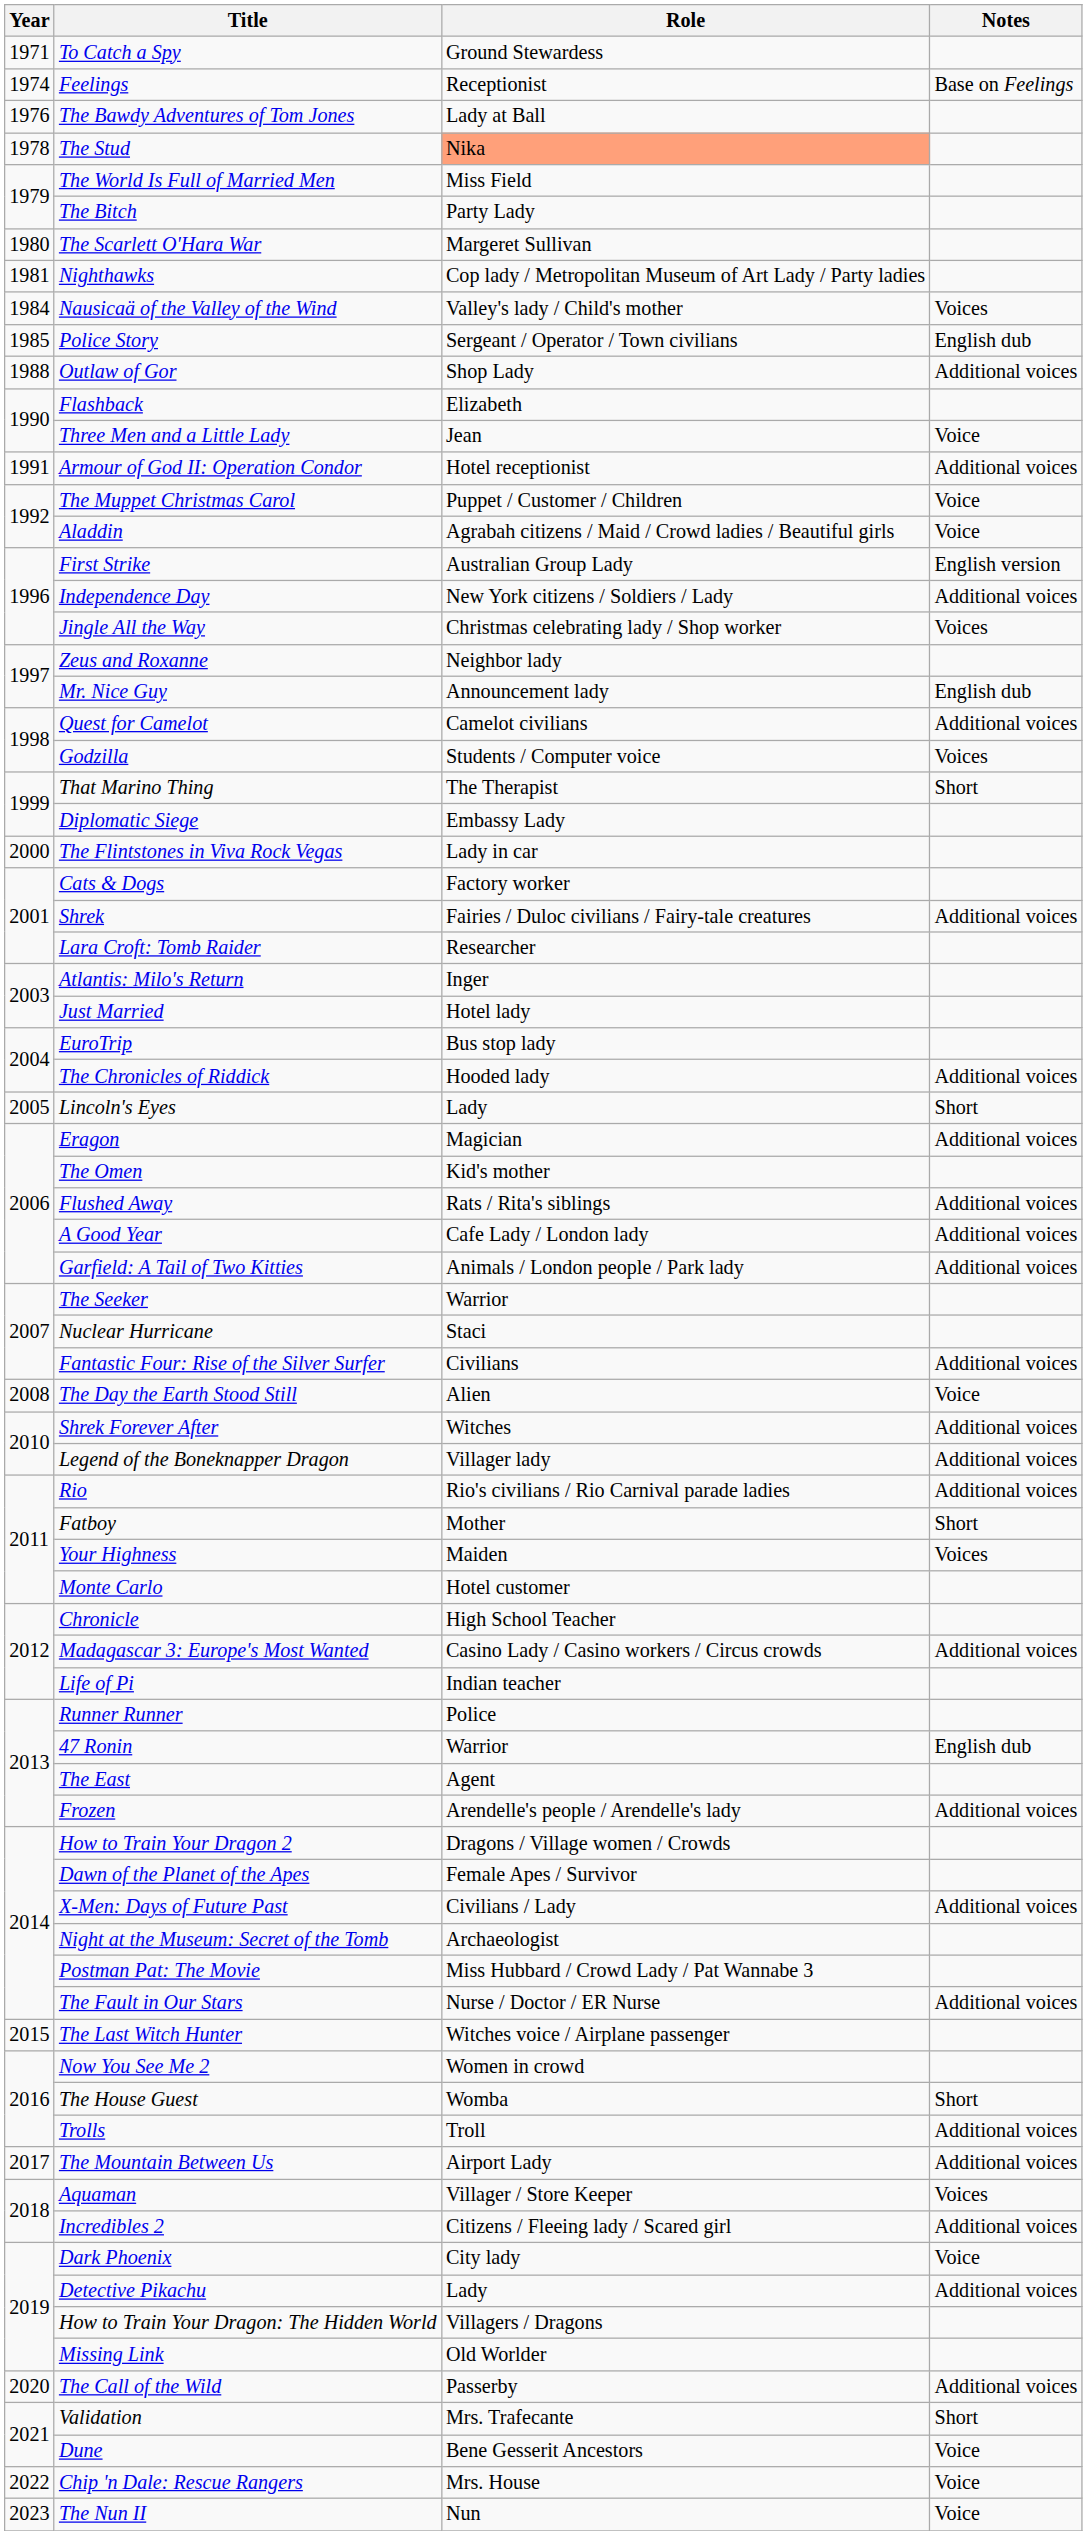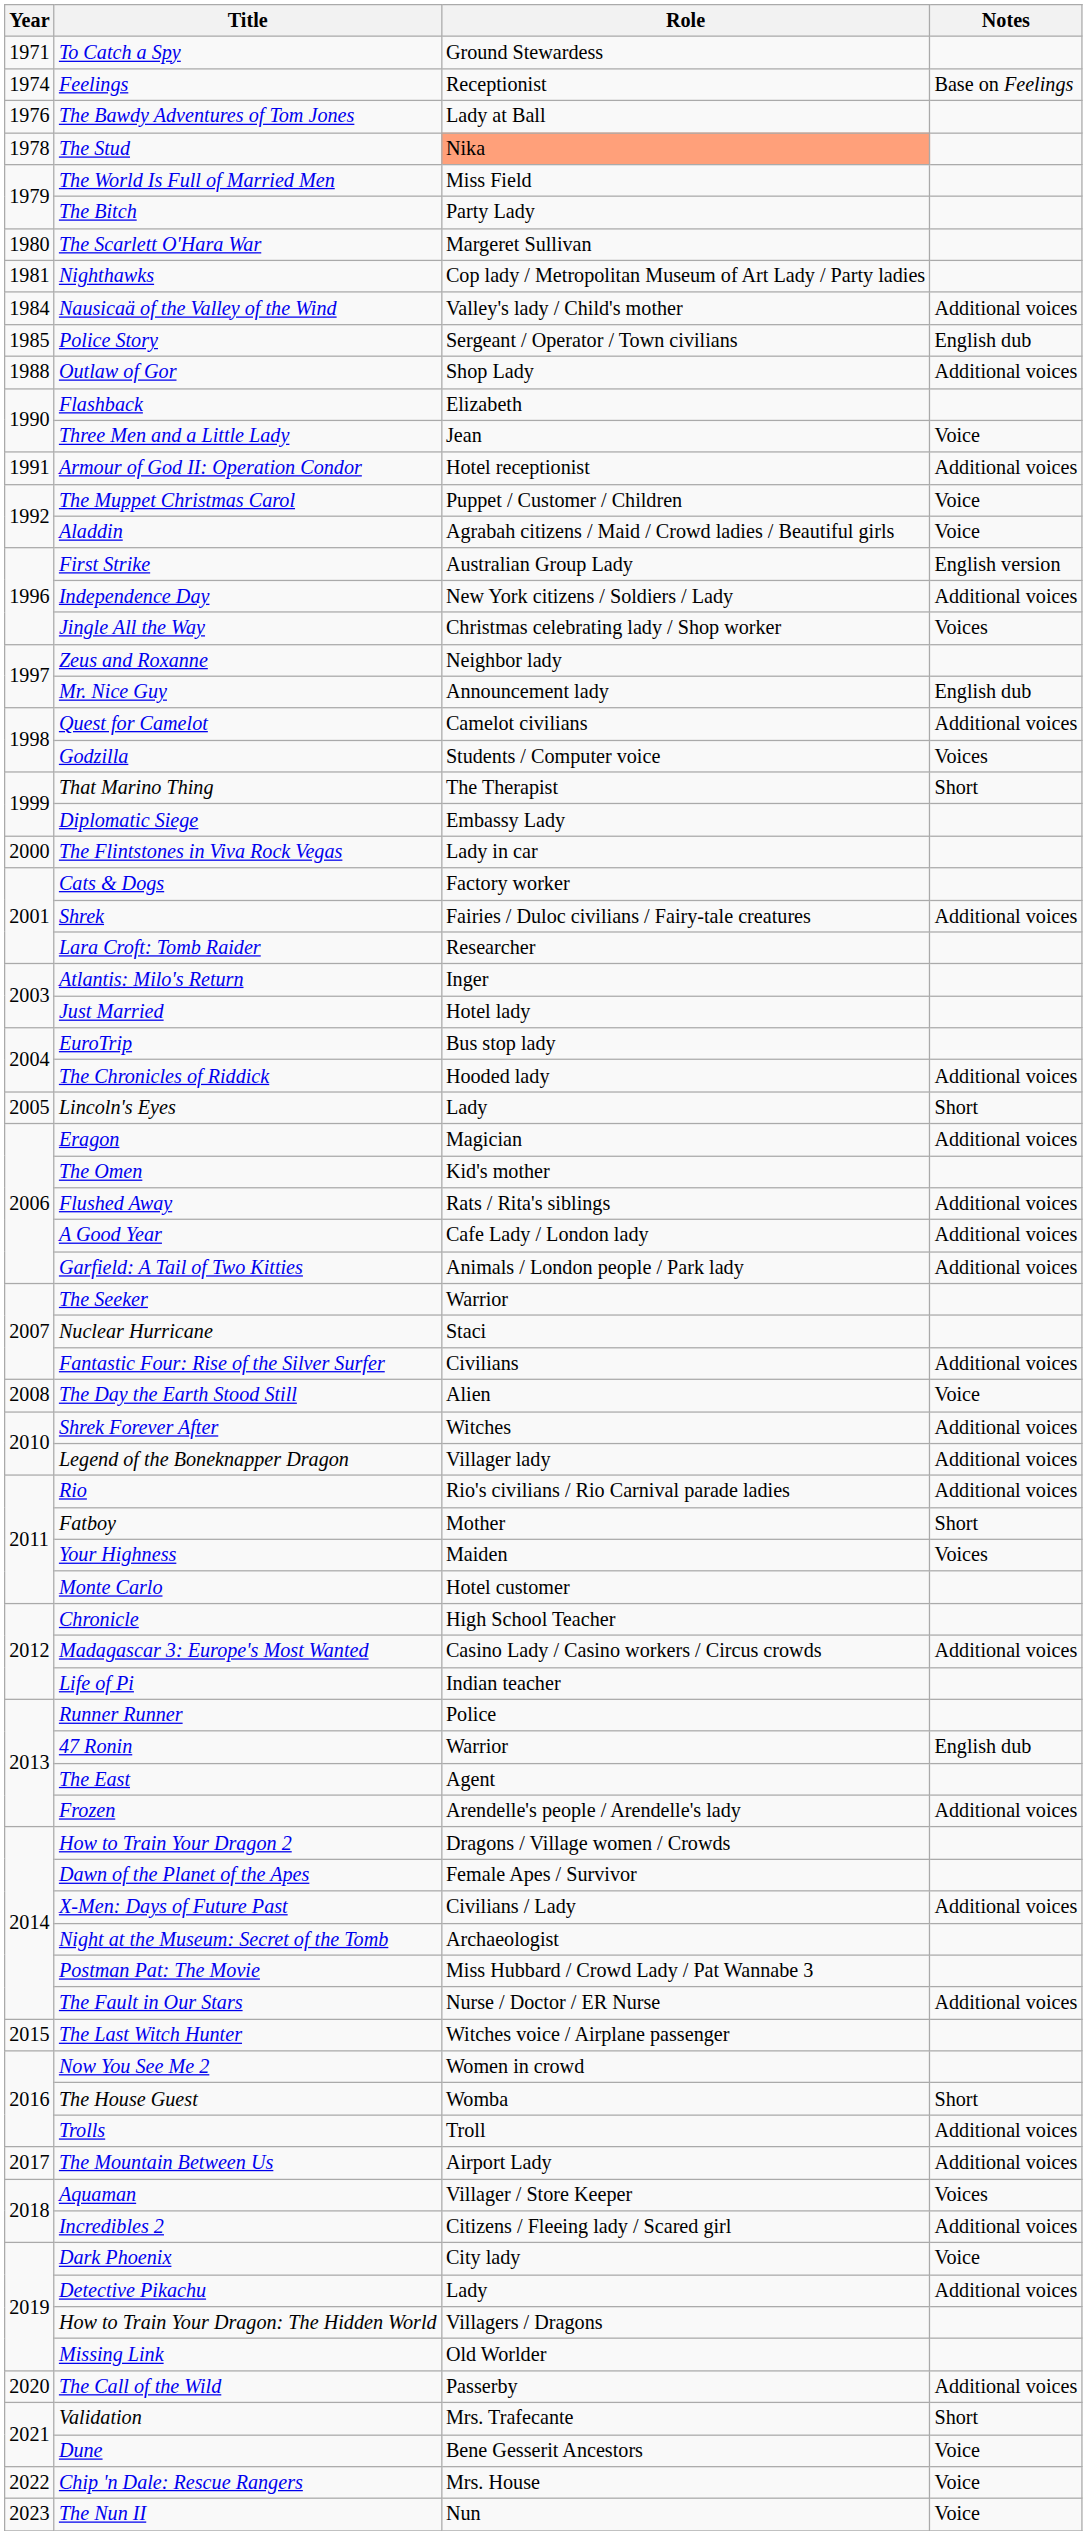 <table class="wikitable">
 <tr>
 <th>Year</th>
 <th>Title</th>
 <th>Role</th>
 <th class="unsortable">Notes</th>
 </tr>
 <tr>
 <td>1971</td>
 <td><em><a href='#'>To Catch a Spy</a></em></td>
 <td>Ground Stewardess</td>
 <td></td>
 </tr>
 <tr>
 <td>1974</td>
 <td><em><a href='#'>Feelings</a></em></td>
 <td>Receptionist</td>
 <td>Base on <em>Feelings</em></td>
 </tr>
 <tr>
 <td>1976</td>
 <td><em><a href='#'>The Bawdy Adventures of Tom Jones</a></em></td>
 <td>Lady at Ball</td>
 <td></td>
 </tr>
 <tr>
 <td>1978</td>
 <td><em><a href='#'>The Stud</a></em></td>
 <td style="background: lightsalmon;">Nika</td>
 <td></td>
 </tr>
 <tr>
 <td rowspan="2">1979</td>
 <td><em><a href='#'>The World Is Full of Married Men</a></em></td>
 <td>Miss Field</td>
 <td></td>
 </tr>
 <tr>
 <td><em><a href='#'>The Bitch</a></em></td>
 <td>Party Lady</td>
 <td></td>
 </tr>
 <tr>
 <td>1980</td>
 <td><em><a href='#'>The Scarlett O'Hara War</a></em></td>
 <td>Margeret Sullivan</td>
 <td></td>
 </tr>
 <tr>
 <td>1981</td>
 <td><em><a href='#'>Nighthawks</a></em></td>
 <td>Cop lady / Metropolitan Museum of Art Lady / Party ladies</td>
 <td></td>
 </tr>
 <tr>
 <td>1984</td>
 <td><em><a href='#'>Nausicaä of the Valley of the Wind</a></em></td>
 <td>Valley's lady / Child's mother</td>
-<td>Voices</td>
+<td>Additional voices</td>
 </tr>
 <tr>
 <td>1985</td>
 <td><em><a href='#'>Police Story</a></em></td>
 <td>Sergeant / Operator / Town civilians</td>
 <td>English dub</td>
 </tr>
 <tr>
 <td>1988</td>
 <td><em><a href='#'>Outlaw of Gor</a></em></td>
 <td>Shop Lady</td>
 <td>Additional voices</td>
 </tr>
 <tr>
 <td rowspan="2">1990</td>
 <td><em><a href='#'>Flashback</a></em></td>
 <td>Elizabeth</td>
 <td></td>
 </tr>
 <tr>
 <td><em><a href='#'>Three Men and a Little Lady</a></em></td>
 <td>Jean</td>
 <td>Voice</td>
 </tr>
 <tr>
 <td>1991</td>
 <td><em><a href='#'>Armour of God II: Operation Condor</a></em></td>
 <td>Hotel receptionist</td>
 <td>Additional voices</td>
 </tr>
 <tr>
 <td rowspan="2">1992</td>
 <td><em><a href='#'>The Muppet Christmas Carol</a></em></td>
 <td>Puppet / Customer / Children</td>
 <td>Voice</td>
 </tr>
 <tr>
 <td><em><a href='#'>Aladdin</a></em></td>
 <td>Agrabah citizens / Maid / Crowd ladies / Beautiful girls</td>
 <td>Voice</td>
 </tr>
 <tr>
 <td rowspan="3">1996</td>
 <td><em><a href='#'>First Strike</a></em></td>
 <td>Australian Group Lady</td>
 <td>English version</td>
 </tr>
 <tr>
 <td><em><a href='#'>Independence Day</a></em></td>
 <td>New York citizens / Soldiers / Lady</td>
 <td>Additional voices</td>
 </tr>
 <tr>
 <td><em><a href='#'>Jingle All the Way</a></em></td>
 <td>Christmas celebrating lady / Shop worker</td>
 <td>Voices</td>
 </tr>
 <tr>
 <td rowspan="2">1997</td>
 <td><em><a href='#'>Zeus and Roxanne</a></em></td>
 <td>Neighbor lady</td>
 <td></td>
 </tr>
 <tr>
 <td><em><a href='#'>Mr. Nice Guy</a></em></td>
 <td>Announcement lady</td>
 <td>English dub</td>
 </tr>
 <tr>
 <td rowspan="2">1998</td>
 <td><em><a href='#'>Quest for Camelot</a></em></td>
 <td>Camelot civilians</td>
 <td>Additional voices</td>
 </tr>
 <tr>
 <td><em><a href='#'>Godzilla</a></em></td>
 <td>Students / Computer voice</td>
 <td>Voices</td>
 </tr>
 <tr>
 <td rowspan="2">1999</td>
 <td><em>That Marino Thing</em></td>
 <td>The Therapist</td>
 <td>Short</td>
 </tr>
 <tr>
 <td><em><a href='#'>Diplomatic Siege</a></em></td>
 <td>Embassy Lady</td>
 <td></td>
 </tr>
 <tr>
 <td>2000</td>
 <td><em><a href='#'>The Flintstones in Viva Rock Vegas</a></em></td>
 <td>Lady in car</td>
 <td></td>
 </tr>
 <tr>
 <td rowspan="3">2001</td>
 <td><em><a href='#'>Cats & Dogs</a></em></td>
 <td>Factory worker</td>
 <td></td>
 </tr>
 <tr>
 <td><em><a href='#'>Shrek</a></em></td>
 <td>Fairies / Duloc civilians / Fairy-tale creatures</td>
 <td>Additional voices</td>
 </tr>
 <tr>
 <td><em><a href='#'>Lara Croft: Tomb Raider</a></em></td>
 <td>Researcher</td>
 <td></td>
 </tr>
 <tr>
 <td rowspan="2">2003</td>
 <td><em><a href='#'>Atlantis: Milo's Return</a></em></td>
 <td>Inger</td>
 <td></td>
 </tr>
 <tr>
 <td><em><a href='#'>Just Married</a></em></td>
 <td>Hotel lady</td>
 <td></td>
 </tr>
 <tr>
 <td rowspan="2">2004</td>
 <td><em><a href='#'>EuroTrip</a></em></td>
 <td>Bus stop lady</td>
 <td></td>
 </tr>
 <tr>
 <td><em><a href='#'>The Chronicles of Riddick</a></em></td>
 <td>Hooded lady</td>
 <td>Additional voices</td>
 </tr>
 <tr>
 <td>2005</td>
 <td><em>Lincoln's Eyes</em></td>
 <td>Lady</td>
 <td>Short</td>
 </tr>
 <tr>
 <td rowspan="5">2006</td>
 <td><em><a href='#'>Eragon</a></em></td>
 <td>Magician</td>
 <td>Additional voices</td>
 </tr>
 <tr>
 <td><em><a href='#'>The Omen</a></em></td>
 <td>Kid's mother</td>
 <td></td>
 </tr>
 <tr>
 <td><em><a href='#'>Flushed Away</a></em></td>
 <td>Rats / Rita's siblings</td>
 <td>Additional voices</td>
 </tr>
 <tr>
 <td><em><a href='#'>A Good Year</a></em></td>
 <td>Cafe Lady / London lady</td>
 <td>Additional voices</td>
 </tr>
 <tr>
 <td><em><a href='#'>Garfield: A Tail of Two Kitties</a></em></td>
 <td>Animals / London people / Park lady</td>
 <td>Additional voices</td>
 </tr>
 <tr>
 <td rowspan="3">2007</td>
 <td><em><a href='#'>The Seeker</a></em></td>
 <td>Warrior</td>
 <td></td>
 </tr>
 <tr>
 <td><em>Nuclear Hurricane</em></td>
 <td>Staci</td>
 <td></td>
 </tr>
 <tr>
 <td><em><a href='#'>Fantastic Four: Rise of the Silver Surfer</a></em></td>
 <td>Civilians</td>
 <td>Additional voices</td>
 </tr>
 <tr>
 <td>2008</td>
 <td><em><a href='#'>The Day the Earth Stood Still</a></em></td>
 <td>Alien</td>
 <td>Voice</td>
 </tr>
 <tr>
 <td rowspan="2">2010</td>
 <td><em><a href='#'>Shrek Forever After</a></em></td>
 <td>Witches</td>
 <td>Additional voices</td>
 </tr>
 <tr>
 <td><em>Legend of the Boneknapper Dragon</em></td>
 <td>Villager lady</td>
 <td>Additional voices</td>
 </tr>
 <tr>
 <td rowspan="4">2011</td>
 <td><em><a href='#'>Rio</a></em></td>
 <td>Rio's civilians /  Rio Carnival parade ladies</td>
 <td>Additional voices</td>
 </tr>
 <tr>
 <td><em>Fatboy</em></td>
 <td>Mother</td>
 <td>Short</td>
 </tr>
 <tr>
 <td><em><a href='#'>Your Highness</a></em></td>
 <td>Maiden</td>
 <td>Voices</td>
 </tr>
 <tr>
 <td><em><a href='#'>Monte Carlo</a></em></td>
 <td>Hotel customer</td>
 <td></td>
 </tr>
 <tr>
 <td rowspan="3">2012</td>
 <td><em><a href='#'>Chronicle</a></em></td>
 <td>High School Teacher</td>
 <td></td>
 </tr>
 <tr>
 <td><em><a href='#'>Madagascar 3: Europe's Most Wanted</a></em></td>
 <td>Casino Lady / Casino workers / Circus crowds</td>
 <td>Additional voices</td>
 </tr>
 <tr>
 <td><em><a href='#'>Life of Pi</a></em></td>
 <td>Indian teacher</td>
 <td></td>
 </tr>
 <tr>
 <td rowspan="4">2013</td>
 <td><em><a href='#'>Runner Runner</a></em></td>
 <td>Police</td>
 <td></td>
 </tr>
 <tr>
 <td><em><a href='#'>47 Ronin</a></em></td>
 <td>Warrior</td>
 <td>English dub</td>
 </tr>
 <tr>
 <td><em><a href='#'>The East</a></em></td>
 <td>Agent</td>
 <td></td>
 </tr>
 <tr>
 <td><em><a href='#'>Frozen</a></em></td>
 <td>Arendelle's people / Arendelle's lady</td>
 <td>Additional voices</td>
 </tr>
 <tr>
 <td rowspan="6">2014</td>
 <td><em><a href='#'>How to Train Your Dragon 2</a></em></td>
 <td>Dragons / Village women / Crowds</td>
 <td></td>
 </tr>
 <tr>
 <td><em><a href='#'>Dawn of the Planet of the Apes</a></em></td>
 <td>Female Apes / Survivor</td>
 <td></td>
 </tr>
 <tr>
 <td><em><a href='#'>X-Men: Days of Future Past</a></em></td>
 <td>Civilians / Lady</td>
 <td>Additional voices</td>
 </tr>
 <tr>
 <td><em><a href='#'>Night at the Museum: Secret of the Tomb</a></em></td>
 <td>Archaeologist</td>
 <td></td>
 </tr>
 <tr>
 <td><em><a href='#'>Postman Pat: The Movie</a></em></td>
 <td>Miss Hubbard / Crowd Lady / Pat Wannabe 3</td>
 <td></td>
 </tr>
 <tr>
 <td><em><a href='#'>The Fault in Our Stars</a></em></td>
 <td>Nurse / Doctor / ER Nurse</td>
 <td>Additional voices</td>
 </tr>
 <tr>
 <td>2015</td>
 <td><em><a href='#'>The Last Witch Hunter</a></em></td>
 <td>Witches voice / Airplane passenger</td>
 <td></td>
 </tr>
 <tr>
 <td rowspan="3">2016</td>
 <td><em><a href='#'>Now You See Me 2</a></em></td>
 <td>Women in crowd</td>
 <td></td>
 </tr>
 <tr>
 <td><em>The House Guest</em></td>
 <td>Womba</td>
 <td>Short</td>
 </tr>
 <tr>
 <td><em><a href='#'>Trolls</a></em></td>
 <td>Troll</td>
 <td>Additional voices</td>
 </tr>
 <tr>
 <td>2017</td>
 <td><em><a href='#'>The Mountain Between Us</a></em></td>
 <td>Airport Lady</td>
 <td>Additional voices</td>
 </tr>
 <tr>
 <td rowspan="2">2018</td>
 <td><em><a href='#'>Aquaman</a></em></td>
 <td>Villager / Store Keeper</td>
 <td>Voices</td>
 </tr>
 <tr>
 <td><em><a href='#'>Incredibles 2</a></em></td>
 <td>Citizens / Fleeing lady / Scared girl</td>
 <td>Additional voices</td>
 </tr>
 <tr>
 <td rowspan="4">2019</td>
 <td><em><a href='#'>Dark Phoenix</a></em></td>
 <td>City lady</td>
 <td>Voice</td>
 </tr>
 <tr>
 <td><em><a href='#'>Detective Pikachu</a></em></td>
 <td>Lady</td>
 <td>Additional voices</td>
 </tr>
 <tr>
 <td><em>How to Train Your Dragon: The Hidden World</em></td>
 <td>Villagers / Dragons</td>
 <td></td>
 </tr>
 <tr>
 <td><em><a href='#'>Missing Link</a></em></td>
 <td>Old Worlder</td>
 <td></td>
 </tr>
 <tr>
 <td>2020</td>
 <td><em><a href='#'>The Call of the Wild</a></em></td>
 <td>Passerby</td>
 <td>Additional voices</td>
 </tr>
 <tr>
 <td rowspan="2">2021</td>
 <td><em>Validation</em></td>
 <td>Mrs. Trafecante</td>
 <td>Short</td>
 </tr>
 <tr>
 <td><em><a href='#'>Dune</a></em></td>
 <td>Bene Gesserit Ancestors</td>
 <td>Voice</td>
 </tr>
 <tr>
 <td>2022</td>
 <td><em><a href='#'>Chip 'n Dale: Rescue Rangers</a></em></td>
 <td>Mrs. House</td>
 <td>Voice</td>
 </tr>
 <tr>
 <td>2023</td>
 <td><em><a href='#'>The Nun II</a></em></td>
 <td>Nun</td>
 <td>Voice</td>
 </tr>
 </table>
